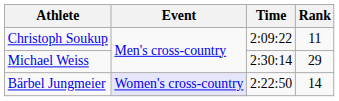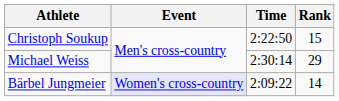 <table class=wikitable style="font-size:90%;">
 <tr>
 <th>Athlete</th>
 <th>Event</th>
 <th>Time</th>
 <th>Rank</th>
 </tr>
 <tr align=center>
 <td align=left><a href='#'>Christoph Soukup</a></td>
 <td align=left rowspan=2><a href='#'>Men's cross-country</a></td>
-<td>2:09:22</td>
-<td>11</td>
+<td>2:22:50</td>
+<td>15</td>
 </tr>
 <tr align=center>
 <td align=left><a href='#'>Michael Weiss</a></td>
 <td>2:30:14</td>
 <td>29</td>
 </tr>
 <tr align=center>
 <td align=left><a href='#'>Bärbel Jungmeier</a></td>
 <td align=left style="background: lavender;"><a href='#'>Women's cross-country</a></td>
-<td>2:22:50</td>
+<td>2:09:22</td>
 <td>14</td>
 </tr>
 </table>
